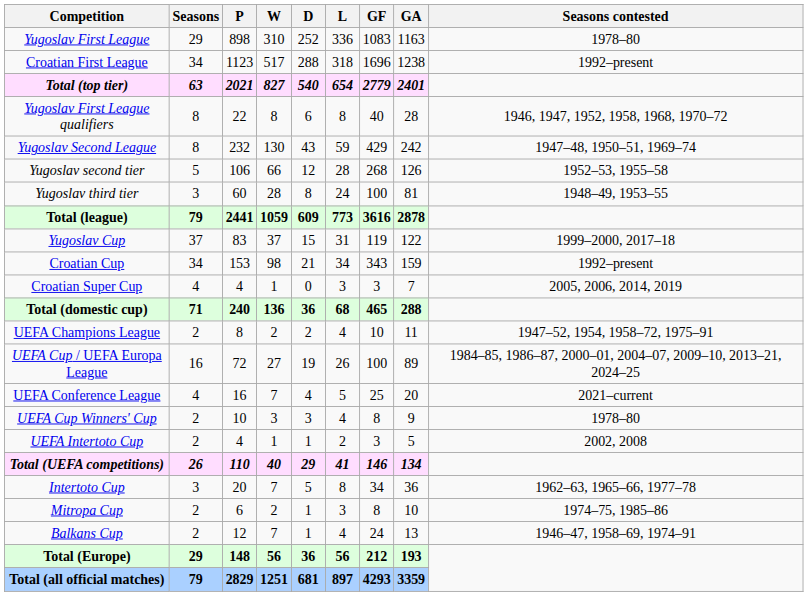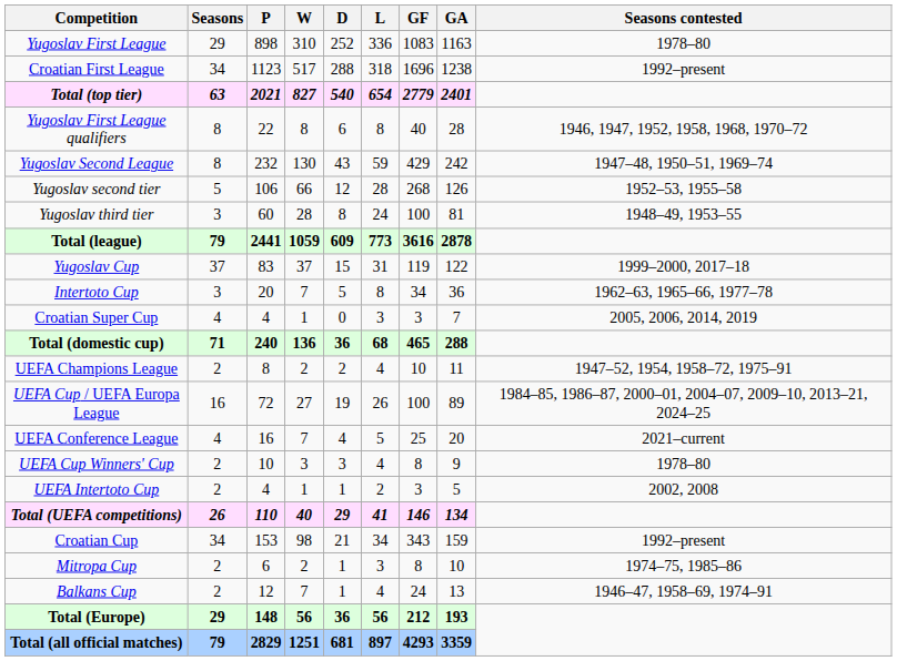 <table class="wikitable" style="font-size: 95%; text-align: center">
 <tr>
 <th>Competition</th>
 <th>Seasons</th>
 <th width="30">P</th>
 <th width="30">W</th>
 <th width="30">D</th>
 <th width="30">L</th>
 <th width="30">GF</th>
 <th width="30">GA</th>
 <th width="400">Seasons contested</th>
 </tr>
 <tr>
 <td><em><a href='#'>Yugoslav First League</a></em></td>
 <td>29</td>
 <td>898</td>
 <td>310</td>
 <td>252</td>
 <td>336</td>
 <td>1083</td>
 <td>1163</td>
 <td>1978–80</td>
 </tr>
 <tr>
 <td><a href='#'>Croatian First League</a></td>
 <td>34</td>
 <td>1123</td>
 <td>517</td>
 <td>288</td>
 <td>318</td>
 <td>1696</td>
 <td>1238</td>
 <td>1992–present</td>
 </tr>
 <tr style="background:#ffddff;">
 <td><strong><em>Total (top tier)</em></strong></td>
 <td><strong><em>63</em></strong></td>
 <td><strong><em>2021</em></strong></td>
 <td><strong><em>827</em></strong></td>
 <td><strong><em>540</em></strong></td>
 <td><strong><em>654</em></strong></td>
 <td><strong><em>2779</em></strong></td>
 <td><strong><em>2401</em></strong></td>
 </tr>
 <tr>
 <td><em><a href='#'>Yugoslav First League</a> qualifiers</em></td>
 <td>8</td>
 <td>22</td>
 <td>8</td>
 <td>6</td>
 <td>8</td>
 <td>40</td>
 <td>28</td>
 <td>1946, 1947, 1952, 1958, 1968, 1970–72</td>
 </tr>
 <tr>
 <td><em><a href='#'>Yugoslav Second League</a></em></td>
 <td>8</td>
 <td>232</td>
 <td>130</td>
 <td>43</td>
 <td>59</td>
 <td>429</td>
 <td>242</td>
 <td>1947–48, 1950–51, 1969–74</td>
 </tr>
 <tr>
 <td><em>Yugoslav second tier</em></td>
 <td>5</td>
 <td>106</td>
 <td>66</td>
 <td>12</td>
 <td>28</td>
 <td>268</td>
 <td>126</td>
 <td>1952–53, 1955–58</td>
 </tr>
 <tr>
 <td><em>Yugoslav third tier</em></td>
 <td>3</td>
 <td>60</td>
 <td>28</td>
 <td>8</td>
 <td>24</td>
 <td>100</td>
 <td>81</td>
 <td>1948–49, 1953–55</td>
 </tr>
 <tr style="background:#dfd;">
 <td><strong>Total (league)</strong></td>
 <td><strong>79</strong></td>
 <td><strong>2441</strong></td>
 <td><strong>1059</strong></td>
 <td><strong>609</strong></td>
 <td><strong>773</strong></td>
 <td><strong>3616</strong></td>
 <td><strong>2878</strong></td>
 </tr>
 <tr>
 <td><em><a href='#'>Yugoslav Cup</a></em></td>
 <td>37</td>
 <td>83</td>
 <td>37</td>
 <td>15</td>
 <td>31</td>
 <td>119</td>
 <td>122</td>
 <td>1999–2000, 2017–18</td>
 </tr>
 <tr>
-<td><a href='#'>Croatian Cup</a></td>
+<td><em><a href='#'>Intertoto Cup</a></em></td>
+<td>3</td>
+<td>20</td>
+<td>7</td>
+<td>5</td>
+<td>8</td>
 <td>34</td>
-<td>153</td>
-<td>98</td>
-<td>21</td>
-<td>34</td>
-<td>343</td>
-<td>159</td>
-<td>1992–present</td>
+<td>36</td>
+<td>1962–63, 1965–66, 1977–78</td>
 </tr>
 <tr>
 <td><a href='#'>Croatian Super Cup</a></td>
 <td>4</td>
 <td>4</td>
 <td>1</td>
 <td>0</td>
 <td>3</td>
 <td>3</td>
 <td>7</td>
 <td>2005, 2006, 2014, 2019</td>
 </tr>
 <tr style="background:#dfd;">
 <td><strong>Total (domestic cup)</strong></td>
 <td><strong>71</strong></td>
 <td><strong>240</strong></td>
 <td><strong>136</strong></td>
 <td><strong>36</strong></td>
 <td><strong>68</strong></td>
 <td><strong>465</strong></td>
 <td><strong>288</strong></td>
 </tr>
 <tr>
 <td><a href='#'>UEFA Champions League</a></td>
 <td>2</td>
 <td>8</td>
 <td>2</td>
 <td>2</td>
 <td>4</td>
 <td>10</td>
 <td>11</td>
 <td>1947–52, 1954, 1958–72, 1975–91</td>
 </tr>
 <tr>
 <td><a href='#'><em>UEFA Cup</em> / UEFA Europa League</a></td>
 <td>16</td>
 <td>72</td>
 <td>27</td>
 <td>19</td>
 <td>26</td>
 <td>100</td>
 <td>89</td>
 <td>1984–85, 1986–87, 2000–01, 2004–07, 2009–10, 2013–21, 2024–25</td>
 </tr>
 <tr>
 <td><a href='#'>UEFA Conference League</a></td>
 <td>4</td>
 <td>16</td>
 <td>7</td>
 <td>4</td>
 <td>5</td>
 <td>25</td>
 <td>20</td>
 <td>2021–current</td>
 </tr>
 <tr>
 <td><em><a href='#'>UEFA Cup Winners' Cup</a></em></td>
 <td>2</td>
 <td>10</td>
 <td>3</td>
 <td>3</td>
 <td>4</td>
 <td>8</td>
 <td>9</td>
 <td>1978–80</td>
 </tr>
 <tr>
 <td><em><a href='#'>UEFA Intertoto Cup</a></em></td>
 <td>2</td>
 <td>4</td>
 <td>1</td>
 <td>1</td>
 <td>2</td>
 <td>3</td>
 <td>5</td>
 <td>2002, 2008</td>
 </tr>
 <tr style="background:#ffddff;">
 <td><strong><em>Total (UEFA competitions)</em></strong></td>
 <td><strong><em>26</em></strong></td>
 <td><strong><em>110</em></strong></td>
 <td><strong><em>40</em></strong></td>
 <td><strong><em>29</em></strong></td>
 <td><strong><em>41</em></strong></td>
 <td><strong><em>146</em></strong></td>
 <td><strong><em>134</em></strong></td>
 </tr>
 <tr>
-<td><em><a href='#'>Intertoto Cup</a></em></td>
-<td>3</td>
-<td>20</td>
-<td>7</td>
-<td>5</td>
-<td>8</td>
+<td><a href='#'>Croatian Cup</a></td>
 <td>34</td>
-<td>36</td>
-<td>1962–63, 1965–66, 1977–78</td>
+<td>153</td>
+<td>98</td>
+<td>21</td>
+<td>34</td>
+<td>343</td>
+<td>159</td>
+<td>1992–present</td>
 </tr>
 <tr>
 <td><em><a href='#'>Mitropa Cup</a></em></td>
 <td>2</td>
 <td>6</td>
 <td>2</td>
 <td>1</td>
 <td>3</td>
 <td>8</td>
 <td>10</td>
 <td>1974–75, 1985–86</td>
 </tr>
 <tr>
 <td><em><a href='#'>Balkans Cup</a></em></td>
 <td>2</td>
 <td>12</td>
 <td>7</td>
 <td>1</td>
 <td>4</td>
 <td>24</td>
 <td>13</td>
 <td>1946–47, 1958–69, 1974–91</td>
 </tr>
 <tr style="background:#dfd;">
 <td><strong>Total (Europe)</strong></td>
 <td><strong>29</strong></td>
 <td><strong>148</strong></td>
 <td><strong>56</strong></td>
 <td><strong>36</strong></td>
 <td><strong>56</strong></td>
 <td><strong>212</strong></td>
 <td><strong>193</strong></td>
 </tr>
 <tr style="background:#aad0ff;">
 <td><strong>Total (all official matches)</strong></td>
 <td><strong>79</strong></td>
 <td><strong>2829</strong></td>
 <td><strong>1251</strong></td>
 <td><strong>681</strong></td>
 <td><strong>897</strong></td>
 <td><strong>4293</strong></td>
 <td><strong>3359</strong></td>
 </tr>
 </table>
